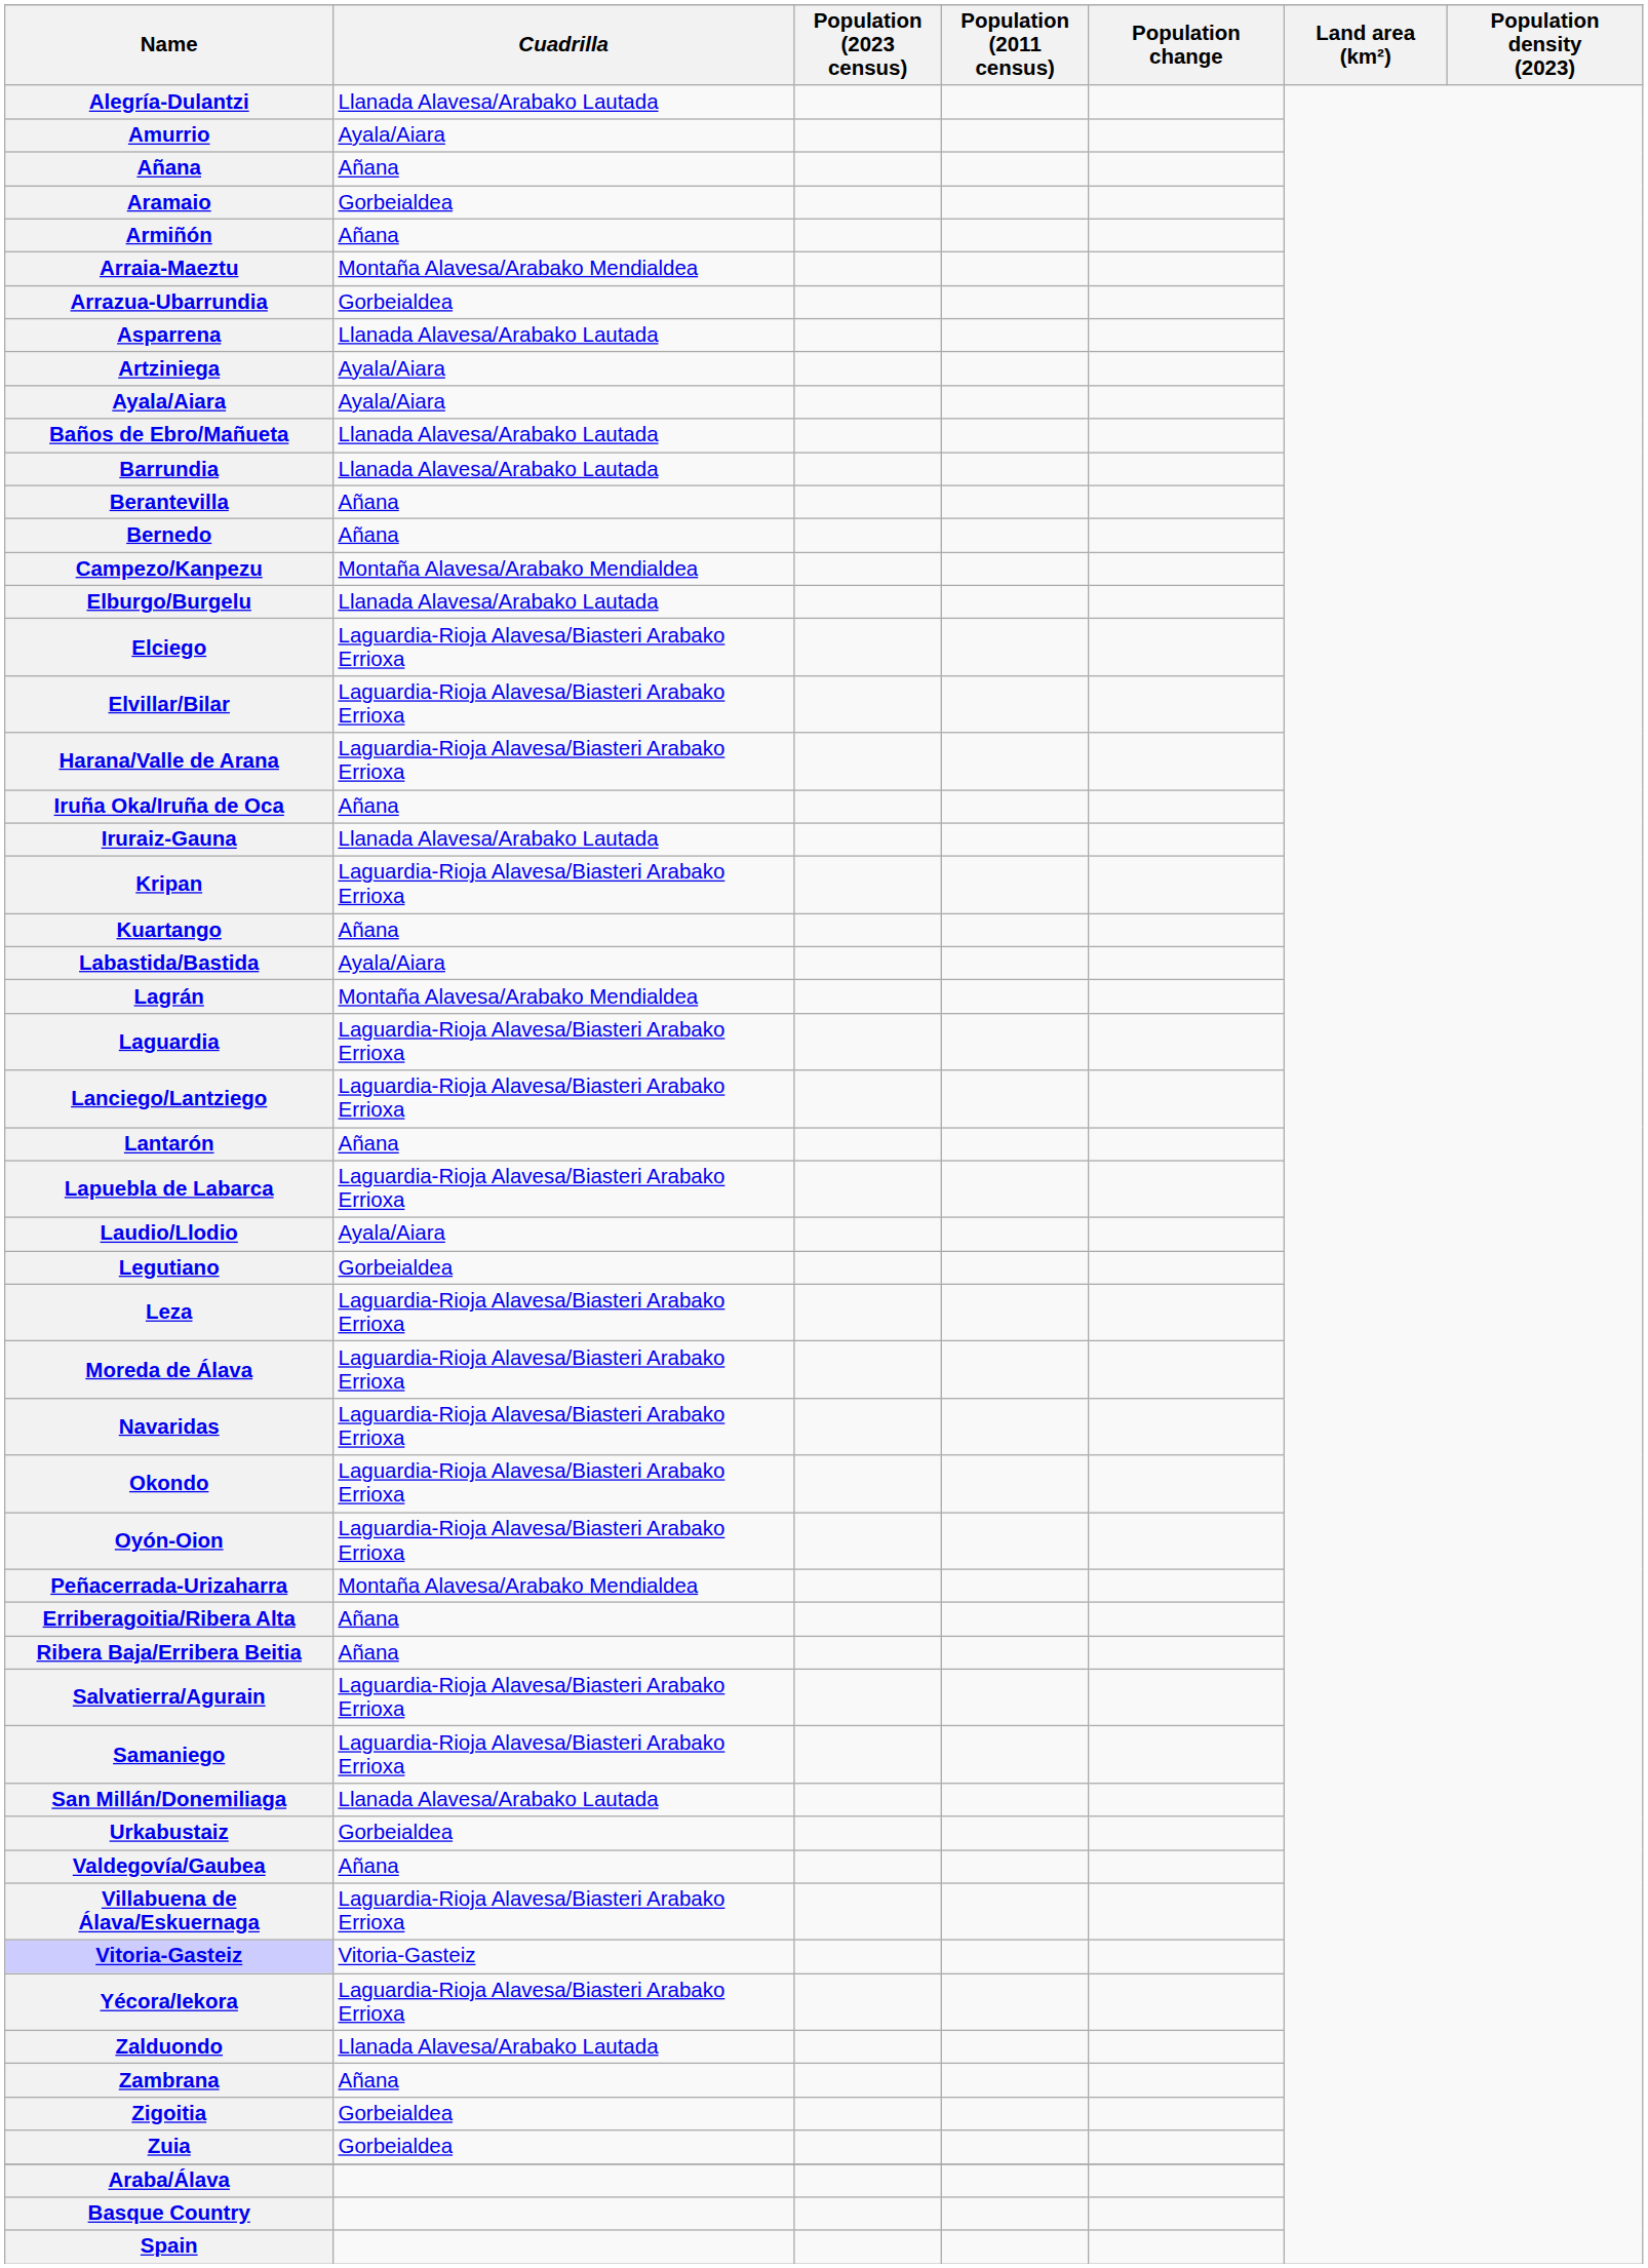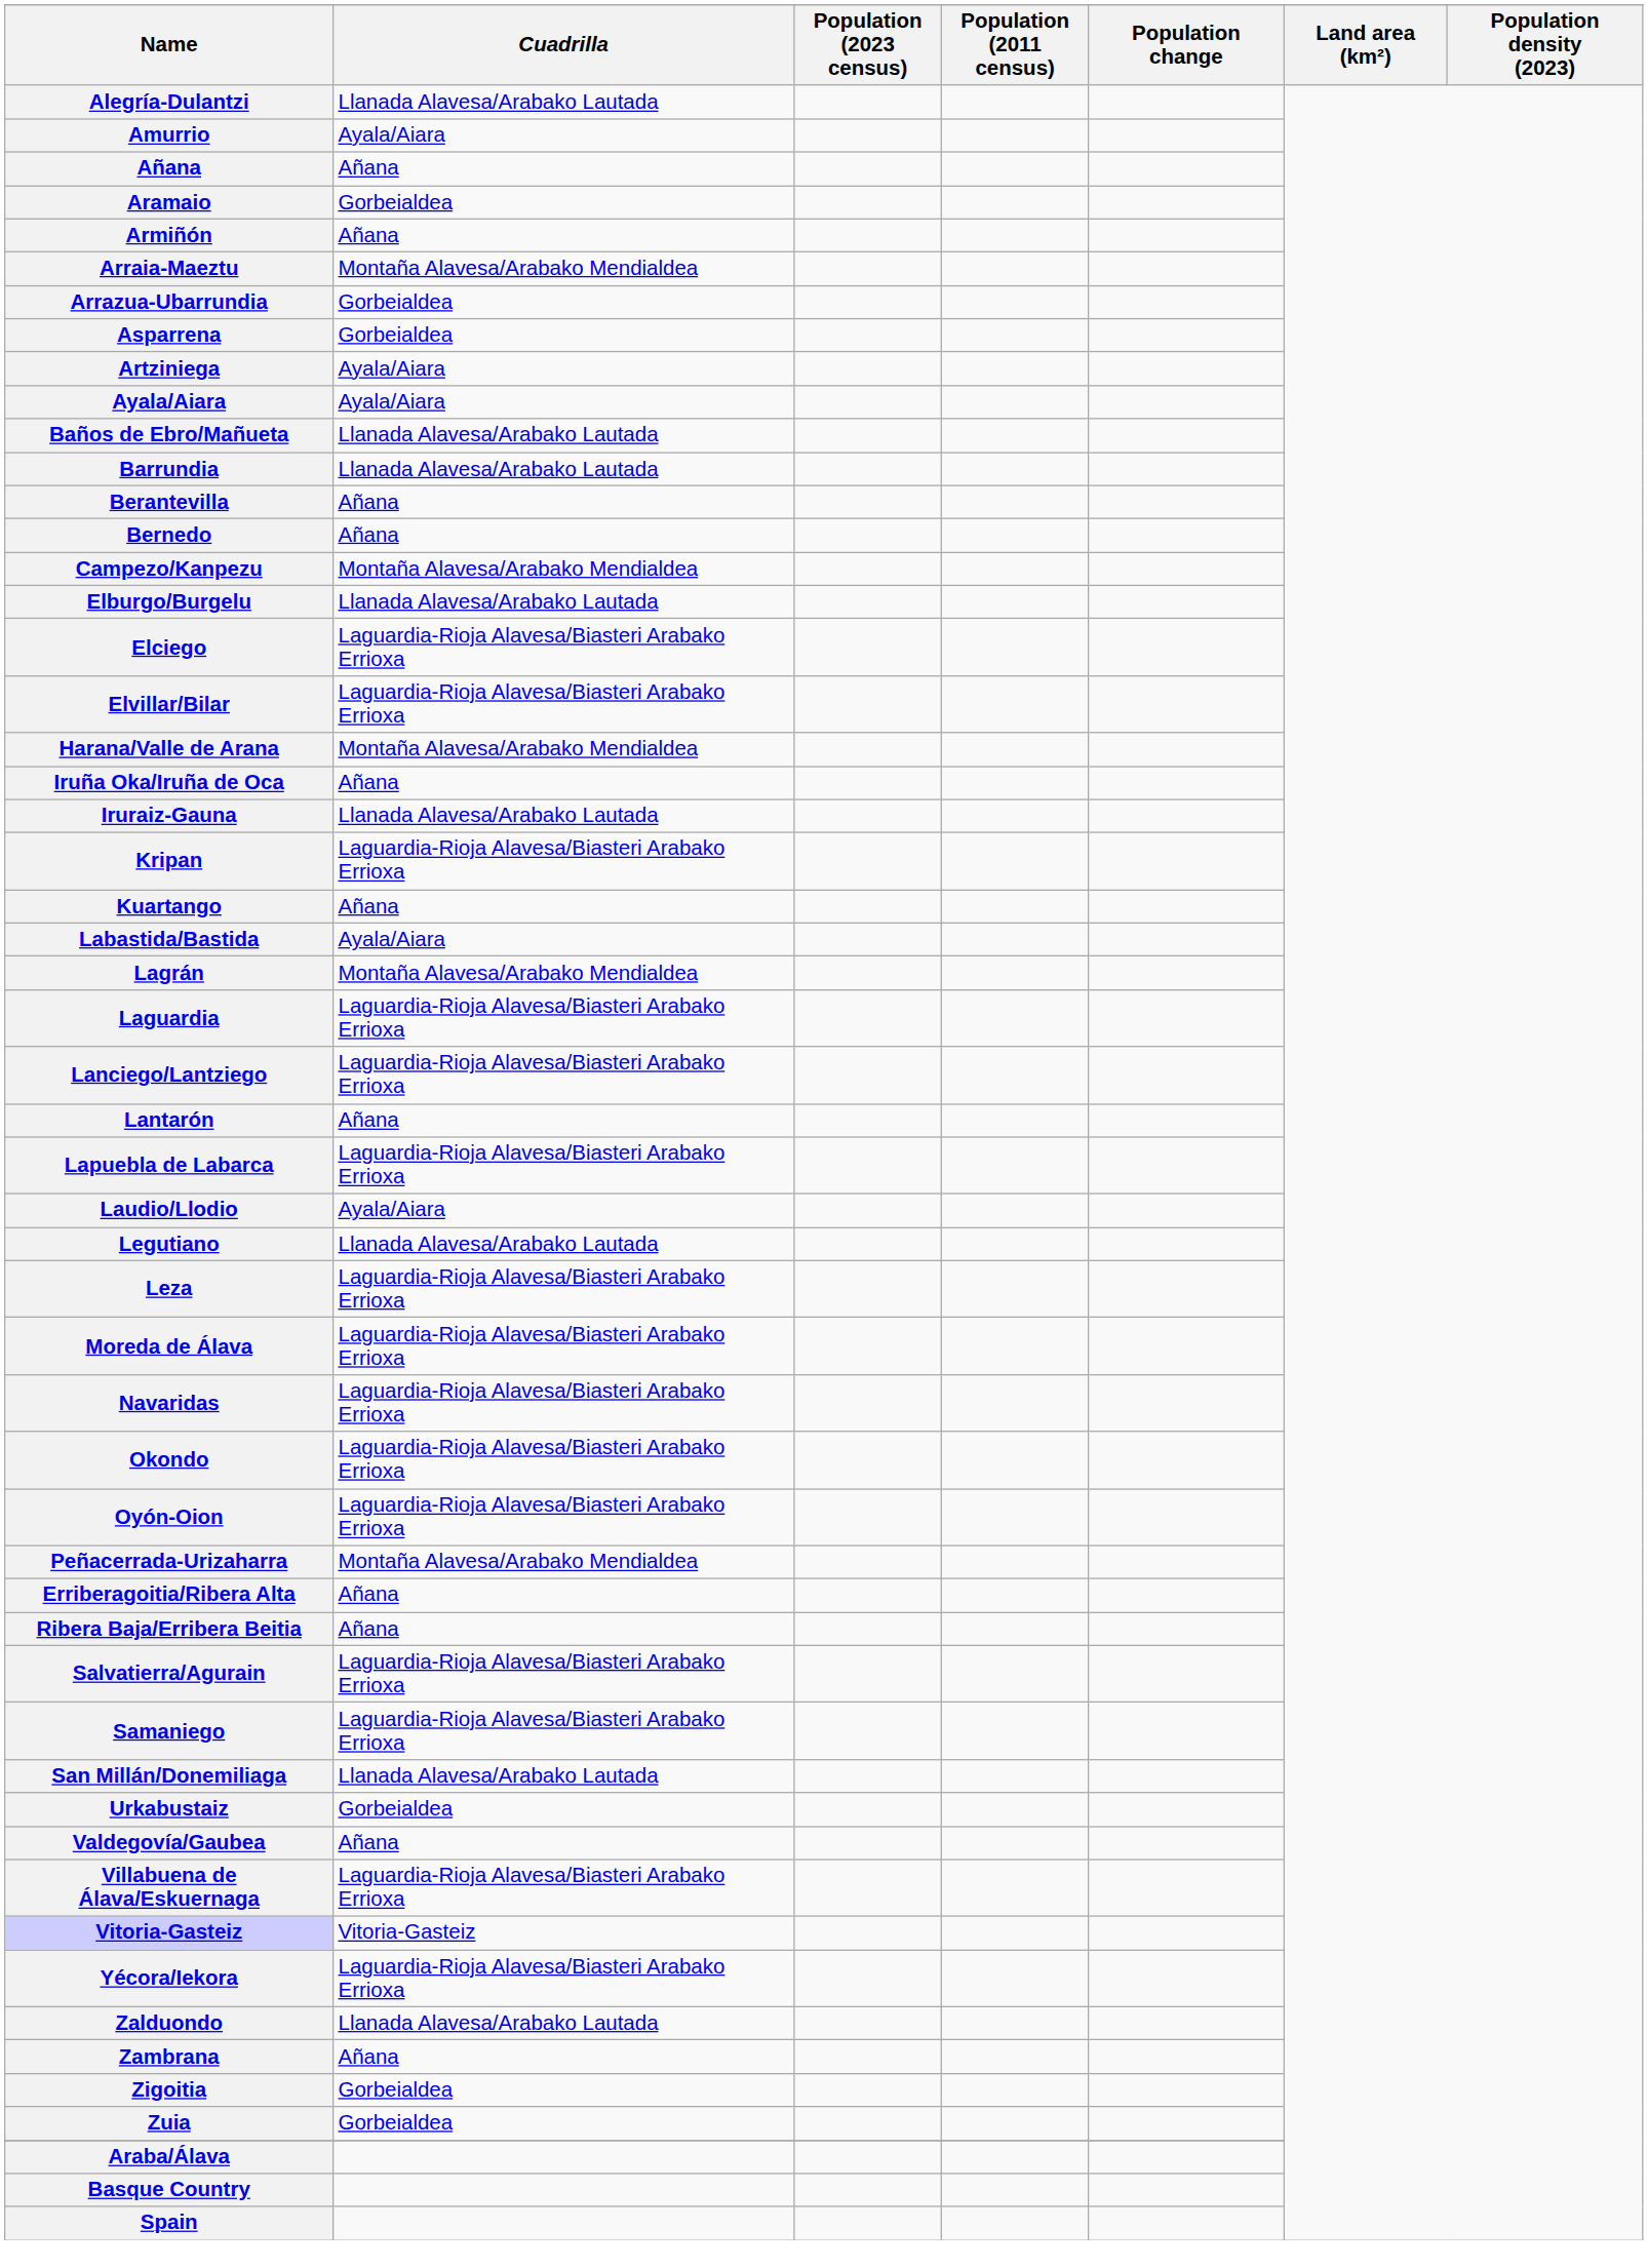 <table class="wikitable sortable sticky-header" style="text-align:right;">
 <tr>
 </tr>
 <tr>
 <th scope="col">Name</th>
 <th scope="col"><em>Cuadrilla</em></th>
 <th scope="col">Population<br>(2023 census)</th>
 <th scope="col">Population<br>(2011 census)</th>
 <th scope="col">Population change</th>
 <th scope="col" data-sort-type="number">Land area (km²)</th>
 <th scope="col" data-sort-type="number">Population density<br>(2023)</th>
 </tr>
 <tr>
 <th scope="row" align="center"><a href='#'>Alegría-Dulantzi</a></th>
 <td align=left><a href='#'>Llanada Alavesa/Arabako Lautada</a></td>
 <td></td>
 <td></td>
 <td></td>
 </tr>
 <tr>
 <th scope="row" align="center"><a href='#'>Amurrio</a></th>
 <td align=left><a href='#'>Ayala/Aiara</a></td>
 <td></td>
 <td></td>
 <td></td>
 </tr>
 <tr>
 <th scope="row" align="center"><a href='#'>Añana</a></th>
 <td align=left><a href='#'>Añana</a></td>
 <td></td>
 <td></td>
 <td></td>
 </tr>
 <tr>
 <th scope="row" align="center"><a href='#'>Aramaio</a></th>
 <td align=left><a href='#'>Gorbeialdea</a></td>
 <td></td>
 <td></td>
 <td></td>
 </tr>
 <tr>
 <th scope="row" align="center"><a href='#'>Armiñón</a></th>
 <td align=left><a href='#'>Añana</a></td>
 <td></td>
 <td></td>
 <td></td>
 </tr>
 <tr>
 <th scope="row" align="center"><a href='#'>Arraia-Maeztu</a></th>
 <td align=left><a href='#'>Montaña Alavesa/Arabako Mendialdea</a></td>
 <td></td>
 <td></td>
 <td></td>
 </tr>
 <tr>
 <th scope="row" align="center"><a href='#'>Arrazua-Ubarrundia</a></th>
 <td align=left><a href='#'>Gorbeialdea</a></td>
 <td></td>
 <td></td>
 <td></td>
 </tr>
 <tr>
 <th scope="row" align="center"><a href='#'>Asparrena</a></th>
-<td align=left><a href='#'>Llanada Alavesa/Arabako Lautada</a></td>
+<td align=left><a href='#'>Gorbeialdea</a></td>
 <td></td>
 <td></td>
 <td></td>
 </tr>
 <tr>
 <th scope="row" align="center"><a href='#'>Artziniega</a></th>
 <td align=left><a href='#'>Ayala/Aiara</a></td>
 <td></td>
 <td></td>
 <td></td>
 </tr>
 <tr>
 <th scope="row" align="center"><a href='#'>Ayala/Aiara</a></th>
 <td align=left><a href='#'>Ayala/Aiara</a></td>
 <td></td>
 <td></td>
 <td></td>
 </tr>
 <tr>
 <th scope="row" align="center"><a href='#'>Baños de Ebro/Mañueta</a></th>
 <td align=left><a href='#'>Llanada Alavesa/Arabako Lautada</a></td>
 <td></td>
 <td></td>
 <td></td>
 </tr>
 <tr>
 <th scope="row" align="center"><a href='#'>Barrundia</a></th>
 <td align=left><a href='#'>Llanada Alavesa/Arabako Lautada</a></td>
 <td></td>
 <td></td>
 <td></td>
 </tr>
 <tr>
 <th scope="row" align="center"><a href='#'>Berantevilla</a></th>
 <td align=left><a href='#'>Añana</a></td>
 <td></td>
 <td></td>
 <td></td>
 </tr>
 <tr>
 <th scope="row" align="center"><a href='#'>Bernedo</a></th>
 <td align=left><a href='#'>Añana</a></td>
 <td></td>
 <td></td>
 <td></td>
 </tr>
 <tr>
 <th scope="row" align="center"><a href='#'>Campezo/Kanpezu</a></th>
 <td align=left><a href='#'>Montaña Alavesa/Arabako Mendialdea</a></td>
 <td></td>
 <td></td>
 <td></td>
 </tr>
 <tr>
 <th scope="row" align="center"><a href='#'>Elburgo/Burgelu</a></th>
 <td align=left><a href='#'>Llanada Alavesa/Arabako Lautada</a></td>
 <td></td>
 <td></td>
 <td></td>
 </tr>
 <tr>
 <th scope="row" align="center"><a href='#'>Elciego</a></th>
 <td align=left><a href='#'>Laguardia-Rioja Alavesa/Biasteri Arabako Errioxa</a></td>
 <td></td>
 <td></td>
 <td></td>
 </tr>
 <tr>
 <th scope="row" align="center"><a href='#'>Elvillar/Bilar</a></th>
 <td align=left><a href='#'>Laguardia-Rioja Alavesa/Biasteri Arabako Errioxa</a></td>
 <td></td>
 <td></td>
 <td></td>
 </tr>
 <tr>
 <th scope="row" align="center"><a href='#'>Harana/Valle de Arana</a></th>
-<td align=left><a href='#'>Laguardia-Rioja Alavesa/Biasteri Arabako Errioxa</a></td>
+<td align=left><a href='#'>Montaña Alavesa/Arabako Mendialdea</a></td>
 <td></td>
 <td></td>
 <td></td>
 </tr>
 <tr>
 <th scope="row" align="center"><a href='#'>Iruña Oka/Iruña de Oca</a></th>
 <td align=left><a href='#'>Añana</a></td>
 <td></td>
 <td></td>
 <td></td>
 </tr>
 <tr>
 <th scope="row" align="center"><a href='#'>Iruraiz-Gauna</a></th>
 <td align=left><a href='#'>Llanada Alavesa/Arabako Lautada</a></td>
 <td></td>
 <td></td>
 <td></td>
 </tr>
 <tr>
 <th scope="row" align="center"><a href='#'>Kripan</a></th>
 <td align=left><a href='#'>Laguardia-Rioja Alavesa/Biasteri Arabako Errioxa</a></td>
 <td></td>
 <td></td>
 <td></td>
 </tr>
 <tr>
 <th scope="row" align="center"><a href='#'>Kuartango</a></th>
 <td align=left><a href='#'>Añana</a></td>
 <td></td>
 <td></td>
 <td></td>
 </tr>
 <tr>
 <th scope="row" align="center"><a href='#'>Labastida/Bastida</a></th>
 <td align=left><a href='#'>Ayala/Aiara</a></td>
 <td></td>
 <td></td>
 <td></td>
 </tr>
 <tr>
 <th scope="row" align="center"><a href='#'>Lagrán</a></th>
 <td align=left><a href='#'>Montaña Alavesa/Arabako Mendialdea</a></td>
 <td></td>
 <td></td>
 <td></td>
 </tr>
 <tr>
 <th scope="row" align="center"><a href='#'>Laguardia</a></th>
 <td align=left><a href='#'>Laguardia-Rioja Alavesa/Biasteri Arabako Errioxa</a></td>
 <td></td>
 <td></td>
 <td></td>
 </tr>
 <tr>
 <th scope="row" align="center"><a href='#'>Lanciego/Lantziego</a></th>
 <td align=left><a href='#'>Laguardia-Rioja Alavesa/Biasteri Arabako Errioxa</a></td>
 <td></td>
 <td></td>
 <td></td>
 </tr>
 <tr>
 <th scope="row" align="center"><a href='#'>Lantarón</a></th>
 <td align=left><a href='#'>Añana</a></td>
 <td></td>
 <td></td>
 <td></td>
 </tr>
 <tr>
 <th scope="row" align="center"><a href='#'>Lapuebla de Labarca</a></th>
 <td align=left><a href='#'>Laguardia-Rioja Alavesa/Biasteri Arabako Errioxa</a></td>
 <td></td>
 <td></td>
 <td></td>
 </tr>
 <tr>
 <th scope="row" align="center"><a href='#'>Laudio/Llodio</a></th>
 <td align=left><a href='#'>Ayala/Aiara</a></td>
 <td></td>
 <td></td>
 <td></td>
 </tr>
 <tr>
 <th scope="row" align="center"><a href='#'>Legutiano</a></th>
-<td align=left><a href='#'>Gorbeialdea</a></td>
+<td align=left><a href='#'>Llanada Alavesa/Arabako Lautada</a></td>
 <td></td>
 <td></td>
 <td></td>
 </tr>
 <tr>
 <th scope="row" align="center"><a href='#'>Leza</a></th>
 <td align=left><a href='#'>Laguardia-Rioja Alavesa/Biasteri Arabako Errioxa</a></td>
 <td></td>
 <td></td>
 <td></td>
 </tr>
 <tr>
 <th scope="row" align="center"><a href='#'>Moreda de Álava</a></th>
 <td align=left><a href='#'>Laguardia-Rioja Alavesa/Biasteri Arabako Errioxa</a></td>
 <td></td>
 <td></td>
 <td></td>
 </tr>
 <tr>
 <th scope="row" align="center"><a href='#'>Navaridas</a></th>
 <td align=left><a href='#'>Laguardia-Rioja Alavesa/Biasteri Arabako Errioxa</a></td>
 <td></td>
 <td></td>
 <td></td>
 </tr>
 <tr>
 <th scope="row" align="center"><a href='#'>Okondo</a></th>
 <td align=left><a href='#'>Laguardia-Rioja Alavesa/Biasteri Arabako Errioxa</a></td>
 <td></td>
 <td></td>
 <td></td>
 </tr>
 <tr>
 <th scope="row" align="center"><a href='#'>Oyón-Oion</a></th>
 <td align=left><a href='#'>Laguardia-Rioja Alavesa/Biasteri Arabako Errioxa</a></td>
 <td></td>
 <td></td>
 <td></td>
 </tr>
 <tr>
 <th scope="row" align="center"><a href='#'>Peñacerrada-Urizaharra</a></th>
 <td align=left><a href='#'>Montaña Alavesa/Arabako Mendialdea</a></td>
 <td></td>
 <td></td>
 <td></td>
 </tr>
 <tr>
 <th scope="row" align="center"><a href='#'>Erriberagoitia/Ribera Alta</a></th>
 <td align=left><a href='#'>Añana</a></td>
 <td></td>
 <td></td>
 <td></td>
 </tr>
 <tr>
 <th scope="row" align="center"><a href='#'>Ribera Baja/Erribera Beitia</a></th>
 <td align=left><a href='#'>Añana</a></td>
 <td></td>
 <td></td>
 <td></td>
 </tr>
 <tr>
 <th scope="row" align="center"><a href='#'>Salvatierra/Agurain</a></th>
 <td align=left><a href='#'>Laguardia-Rioja Alavesa/Biasteri Arabako Errioxa</a></td>
 <td></td>
 <td></td>
 <td></td>
 </tr>
 <tr>
 <th scope="row" align="center"><a href='#'>Samaniego</a></th>
 <td align=left><a href='#'>Laguardia-Rioja Alavesa/Biasteri Arabako Errioxa</a></td>
 <td></td>
 <td></td>
 <td></td>
 </tr>
 <tr>
 <th scope="row" align="center"><a href='#'>San Millán/Donemiliaga</a></th>
 <td align=left><a href='#'>Llanada Alavesa/Arabako Lautada</a></td>
 <td></td>
 <td></td>
 <td></td>
 </tr>
 <tr>
 <th scope="row" align="center"><a href='#'>Urkabustaiz</a></th>
 <td align=left><a href='#'>Gorbeialdea</a></td>
 <td></td>
 <td></td>
 <td></td>
 </tr>
 <tr>
 <th scope="row" align="center"><a href='#'>Valdegovía/Gaubea</a></th>
 <td align=left><a href='#'>Añana</a></td>
 <td></td>
 <td></td>
 <td></td>
 </tr>
 <tr>
 <th scope="row" align="center"><a href='#'>Villabuena de Álava/Eskuernaga</a></th>
 <td align=left><a href='#'>Laguardia-Rioja Alavesa/Biasteri Arabako Errioxa</a></td>
 <td></td>
 <td></td>
 <td></td>
 </tr>
 <tr>
 <th scope="row" align="left" style="background:#CCF;"><a href='#'>Vitoria-Gasteiz</a></th>
 <td align=left><a href='#'>Vitoria-Gasteiz</a></td>
 <td></td>
 <td></td>
 <td></td>
 </tr>
 <tr>
 <th scope="row" align="center"><a href='#'>Yécora/Iekora</a></th>
 <td align=left><a href='#'>Laguardia-Rioja Alavesa/Biasteri Arabako Errioxa</a></td>
 <td></td>
 <td></td>
 <td></td>
 </tr>
 <tr>
 <th scope="row" align="center"><a href='#'>Zalduondo</a></th>
 <td align=left><a href='#'>Llanada Alavesa/Arabako Lautada</a></td>
 <td></td>
 <td></td>
 <td></td>
 </tr>
 <tr>
 <th scope="row" align="center"><a href='#'>Zambrana</a></th>
 <td align=left><a href='#'>Añana</a></td>
 <td></td>
 <td></td>
 <td></td>
 </tr>
 <tr>
 <th scope="row" align="center"><a href='#'>Zigoitia</a></th>
 <td align=left><a href='#'>Gorbeialdea</a></td>
 <td></td>
 <td></td>
 <td></td>
 </tr>
 <tr>
 <th scope="row" align="center"><a href='#'>Zuia</a></th>
 <td align=left><a href='#'>Gorbeialdea</a></td>
 <td></td>
 <td></td>
 <td></td>
 </tr>
 <tr>
 </tr>
 <tr class="sortbottom" style="text-align:center;" style="background: #f2f2f2;">
 <th scope="row" align="center"><strong><a href='#'>Araba/Álava</a></strong></th>
 <td align=left></td>
 <td></td>
 <td><strong></strong></td>
 <td align="right"><strong></strong></td>
 </tr>
 <tr class="sortbottom" style="text-align:center;" style="background: #f2f2f2;">
 <th scope="row" align="center"><strong><a href='#'>Basque Country</a></strong></th>
 <td align=left></td>
 <td></td>
 <td><strong></strong></td>
 <td align="right"><strong></strong></td>
 </tr>
 <tr class="sortbottom" style="text-align:center;" style="background: #f2f2f2;">
 <th scope="row" align="center"><strong><a href='#'>Spain</a></strong></th>
 <td align=left></td>
 <td></td>
 <td><strong></strong></td>
 <td align="right"><strong></strong></td>
 </tr>
 </table>
